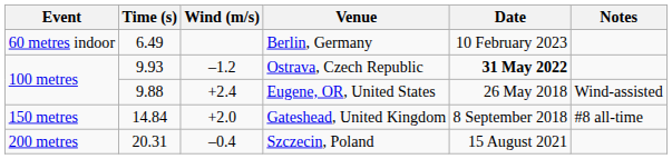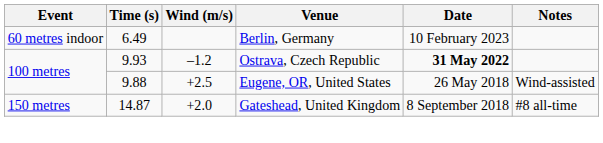 <table class="wikitable">
 <tr>
 <th>Event</th>
 <th>Time (s)</th>
 <th>Wind (m/s)</th>
 <th>Venue</th>
 <th>Date</th>
 <th>Notes</th>
 </tr>
 <tr>
 <td><a href='#'>60 metres</a> indoor</td>
 <td align=center>6.49</td>
 <td></td>
 <td><a href='#'>Berlin</a>, Germany</td>
 <td align=right>10 February 2023</td>
 <td></td>
 </tr>
 <tr>
 <td rowspan=2><a href='#'>100 metres</a></td>
 <td align=center>9.93</td>
 <td align=center>–1.2</td>
 <td><a href='#'>Ostrava</a>, Czech Republic</td>
 <td align=right><strong>31 May 2022</strong></td>
 <td></td>
 </tr>
 <tr>
 <td align=center>9.88</td>
-<td align=center>+2.4</td>
+<td align=center>+2.5</td>
 <td><a href='#'>Eugene, OR</a>, United States</td>
 <td align=right>26 May 2018</td>
 <td>Wind-assisted</td>
 </tr>
 <tr>
 <td><a href='#'>150 metres</a></td>
-<td align=center>14.84</td>
+<td align=center>14.87</td>
 <td align=center>+2.0</td>
 <td><a href='#'>Gateshead</a>, United Kingdom</td>
 <td align=right>8 September 2018</td>
 <td>#8 all-time</td>
 </tr>
-<tr>
-<td><a href='#'>200 metres</a></td>
-<td align=center>20.31</td>
-<td align=center>–0.4</td>
-<td><a href='#'>Szczecin</a>, Poland</td>
-<td align=right>15 August 2021</td>
-<td></td>
-</tr>
 </table>
